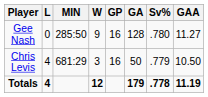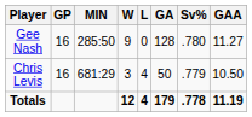 <table class="wikitable sortable" width="50%">
 <tr align="center"  bgcolor="#dddddd">
 <th width="50%">Player</th>
-<th width="10%">L</th>
+<th width="10%">GP</th>
 <th width="10%">MIN</th>
 <th width="10%">W</th>
-<th width="10%">GP</th>
+<th width="10%">L</th>
 <th width="10%">GA</th>
 <th width="10%">Sv%</th>
 <th width="10%">GAA</th>
 </tr>
 <tr align=center>
 <td><a href='#'>Gee Nash</a></td>
-<td>0</td>
+<td>16</td>
 <td>285:50</td>
 <td>9</td>
-<td>16</td>
+<td>0</td>
 <td>128</td>
 <td>.780</td>
 <td>11.27</td>
 </tr>
 <tr align=center>
 <td><a href='#'>Chris Levis</a></td>
-<td>4</td>
+<td>16</td>
 <td>681:29</td>
 <td>3</td>
-<td>16</td>
+<td>4</td>
 <td>50</td>
 <td>.779</td>
 <td>10.50</td>
 </tr>
 <tr align=center>
 <td><strong>Totals</strong></td>
-<td><strong>4</strong></td>
+<td></td>
 <td></td>
 <td><strong>12</strong></td>
-<td></td>
+<td><strong>4</strong></td>
 <td><strong> 179</strong></td>
 <td><strong> .778</strong></td>
 <td><strong> 11.19</strong></td>
 </tr>
 </table>
